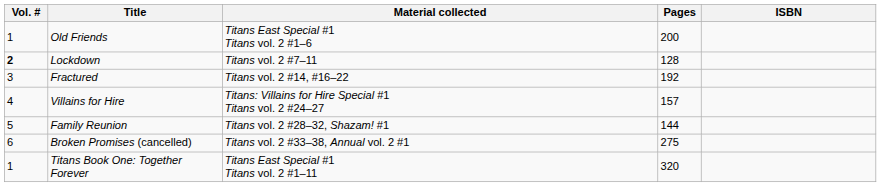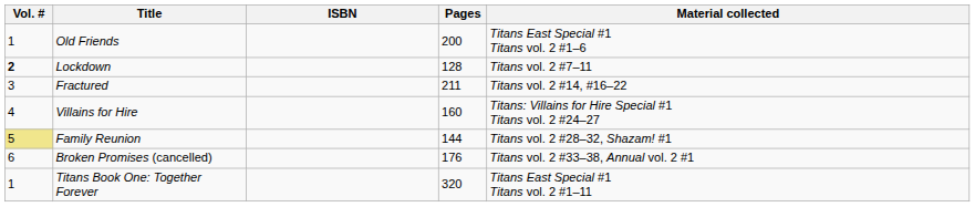 <table class="wikitable" style="width:100%;">
 <tr>
 <th style="width:5%;">Vol. #</th>
 <th style="width:20%;">Title</th>
+<th style="width:20%;">ISBN</th>
+<th style="width:5%;">Pages</th>
 <th style="width:50%;">Material collected</th>
-<th style="width:5%;">Pages</th>
-<th style="width:20%;">ISBN</th>
 </tr>
 <tr>
 <td>1</td>
 <td><em>Old Friends</em></td>
+<td></td>
+<td>200</td>
 <td><em>Titans East Special</em> #1<br><em>Titans</em> vol. 2 #1–6</td>
-<td>200</td>
-<td></td>
 </tr>
 <tr>
 <td><strong>2</strong></td>
 <td><em>Lockdown</em></td>
+<td></td>
+<td>128</td>
 <td><em>Titans</em> vol. 2 #7–11</td>
-<td>128</td>
-<td></td>
 </tr>
 <tr>
 <td>3</td>
 <td><em>Fractured</em></td>
+<td></td>
+<td>211</td>
 <td><em>Titans</em> vol. 2 #14, #16–22</td>
-<td>192</td>
-<td></td>
 </tr>
 <tr>
 <td>4</td>
 <td><em>Villains for Hire</em></td>
+<td></td>
+<td>160</td>
 <td><em>Titans: Villains for Hire Special</em> #1<br><em>Titans</em> vol. 2 #24–27</td>
-<td>157</td>
-<td></td>
 </tr>
 <tr>
-<td>5</td>
+<td style="background: khaki;">5</td>
 <td><em>Family Reunion</em></td>
+<td></td>
+<td>144</td>
 <td><em>Titans</em> vol. 2 #28–32, <em>Shazam!</em> #1</td>
-<td>144</td>
-<td></td>
 </tr>
 <tr>
 <td>6</td>
 <td><em>Broken Promises</em> (cancelled)</td>
+<td></td>
+<td>176</td>
 <td><em>Titans</em> vol. 2 #33–38, <em>Annual</em> vol. 2 #1</td>
-<td>275</td>
-<td></td>
 </tr>
 <tr>
 <td>1</td>
 <td><em>Titans Book One: Together Forever</em></td>
+<td></td>
+<td>320</td>
 <td><em>Titans East Special</em> #1<br><em>Titans</em> vol. 2 #1–11</td>
-<td>320</td>
-<td></td>
 </tr>
 </table>
